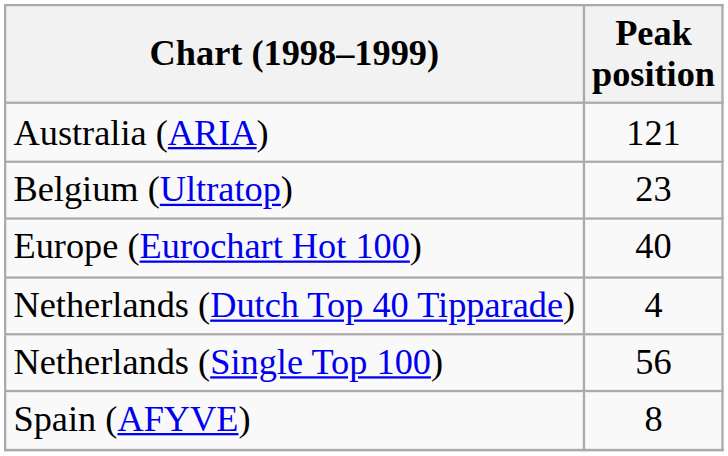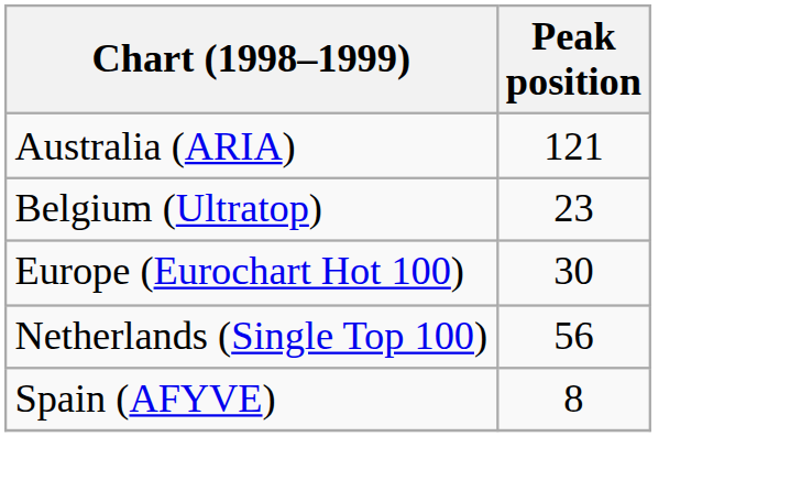 <table class="wikitable sortable">
 <tr>
 <th align="left">Chart (1998–1999) </th>
 <th align="center">Peak<br>position</th>
 </tr>
 <tr>
 <td>Australia (<a href='#'>ARIA</a>)</td>
 <td align="center">121</td>
 </tr>
 <tr>
 <td align="left">Belgium (<a href='#'>Ultratop</a>)</td>
 <td align="center">23</td>
 </tr>
 <tr>
 <td align="left">Europe (<a href='#'>Eurochart Hot 100</a>)</td>
-<td align="center">40</td>
-</tr>
-<tr>
-<td align="left">Netherlands (<a href='#'>Dutch Top 40 Tipparade</a>)</td>
-<td align="center">4</td>
+<td align="center">30</td>
 </tr>
 <tr>
 <td align="left">Netherlands (<a href='#'>Single Top 100</a>)</td>
 <td align="center">56</td>
 </tr>
 <tr>
 <td align="left">Spain (<a href='#'>AFYVE</a>)</td>
 <td align="center">8</td>
 </tr>
 <tr>
 </tr>
 </table>
